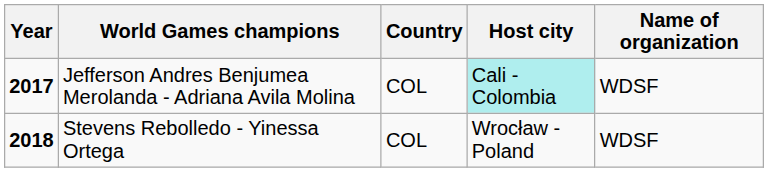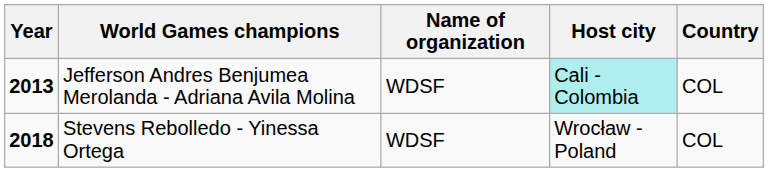 <table class="wikitable">
 <tr>
 <th>Year</th>
 <th>World Games champions</th>
+<th>Name of organization</th>
+<th>Host city</th>
 <th>Country</th>
-<th>Host city</th>
-<th>Name of organization</th>
 </tr>
 <tr>
-<td><strong>2017</strong></td>
+<td><strong>2013</strong></td>
 <td>Jefferson Andres Benjumea Merolanda - Adriana Avila Molina</td>
+<td>WDSF</td>
+<td style="background: paleturquoise;">Cali - Colombia</td>
 <td>COL</td>
-<td style="background: paleturquoise;">Cali - Colombia</td>
-<td>WDSF</td>
 </tr>
 <tr>
 <td><strong>2018</strong></td>
 <td>Stevens Rebolledo - Yinessa Ortega</td>
+<td>WDSF</td>
+<td>Wrocław - Poland</td>
 <td>COL</td>
-<td>Wrocław - Poland</td>
-<td>WDSF</td>
 </tr>
 </table>
